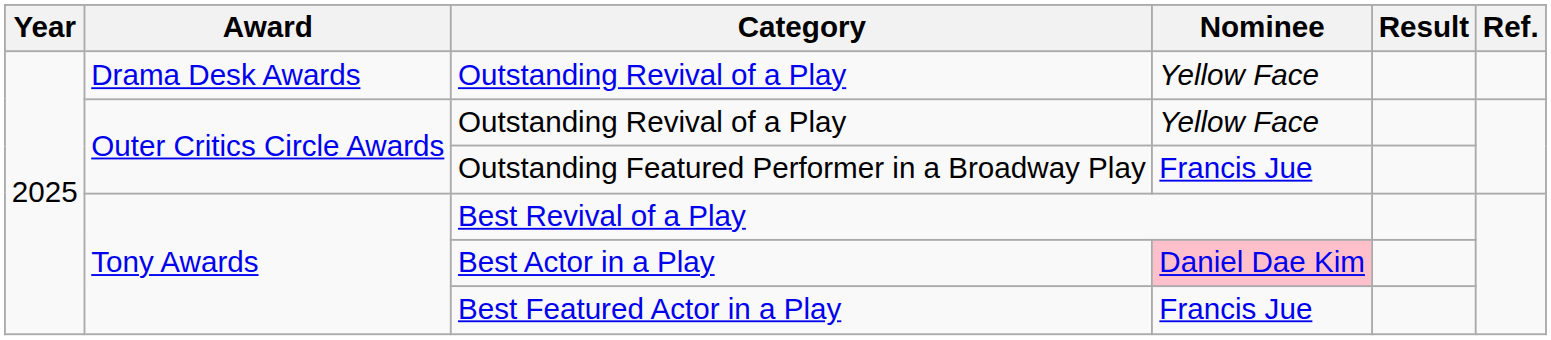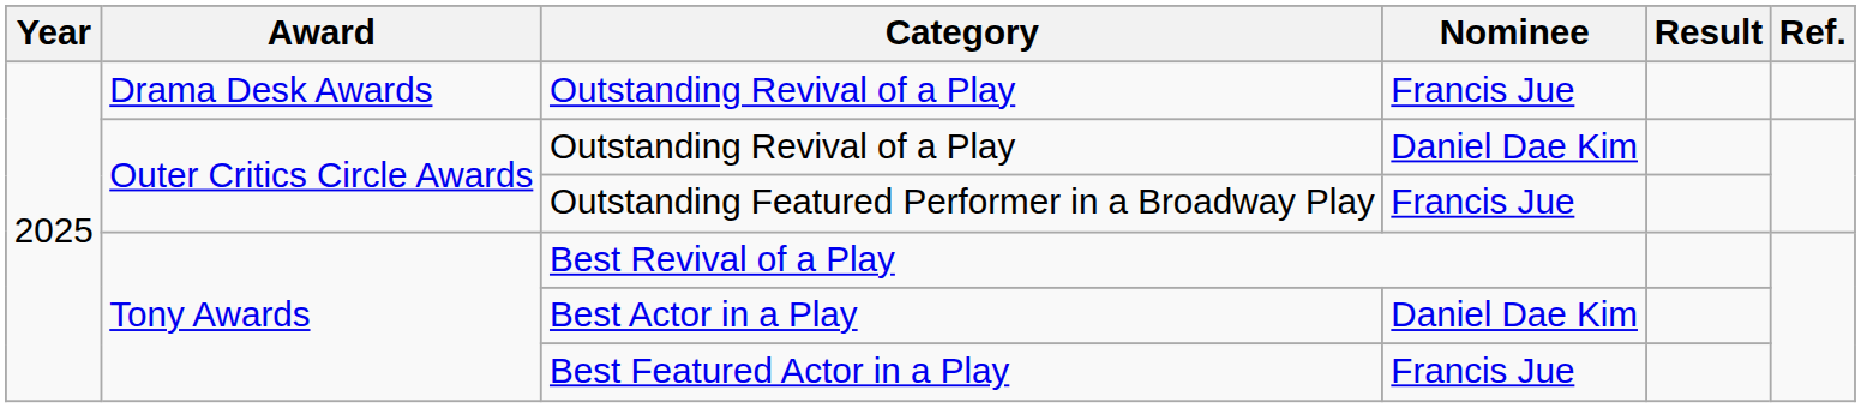 <table class="wikitable" style="white-space:nowrap;">
 <tr>
 <th>Year</th>
 <th>Award</th>
 <th>Category</th>
 <th>Nominee</th>
 <th>Result</th>
 <th class=unsortable>Ref.</th>
 </tr>
 <tr>
 <td rowspan="6">2025</td>
 <td><a href='#'>Drama Desk Awards</a></td>
 <td><a href='#'>Outstanding Revival of a Play</a></td>
-<td><em>Yellow Face</em></td>
+<td><a href='#'>Francis Jue</a></td>
 <td></td>
 <td></td>
 </tr>
 <tr>
 <td rowspan="2"><a href='#'>Outer Critics Circle Awards</a></td>
 <td>Outstanding Revival of a Play</td>
-<td><em>Yellow Face</em></td>
+<td><a href='#'>Daniel Dae Kim</a></td>
 <td></td>
 <td rowspan=2></td>
 </tr>
 <tr>
 <td>Outstanding Featured Performer in a Broadway Play</td>
 <td><a href='#'>Francis Jue</a></td>
 <td></td>
 </tr>
 <tr>
 <td rowspan="3"><a href='#'>Tony Awards</a></td>
 <td colspan="2"><a href='#'>Best Revival of a Play</a></td>
 <td></td>
 <td rowspan=3></td>
 </tr>
 <tr>
 <td><a href='#'>Best Actor in a Play</a></td>
-<td style="background: pink;"><a href='#'>Daniel Dae Kim</a></td>
+<td><a href='#'>Daniel Dae Kim</a></td>
 <td></td>
 </tr>
 <tr>
 <td><a href='#'>Best Featured Actor in a Play</a></td>
 <td><a href='#'>Francis Jue</a></td>
 <td></td>
 </tr>
 </table>
